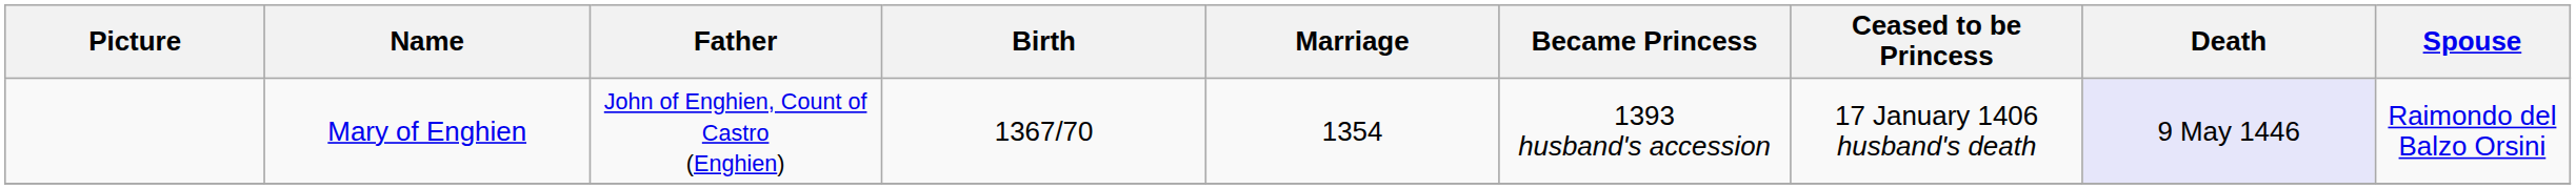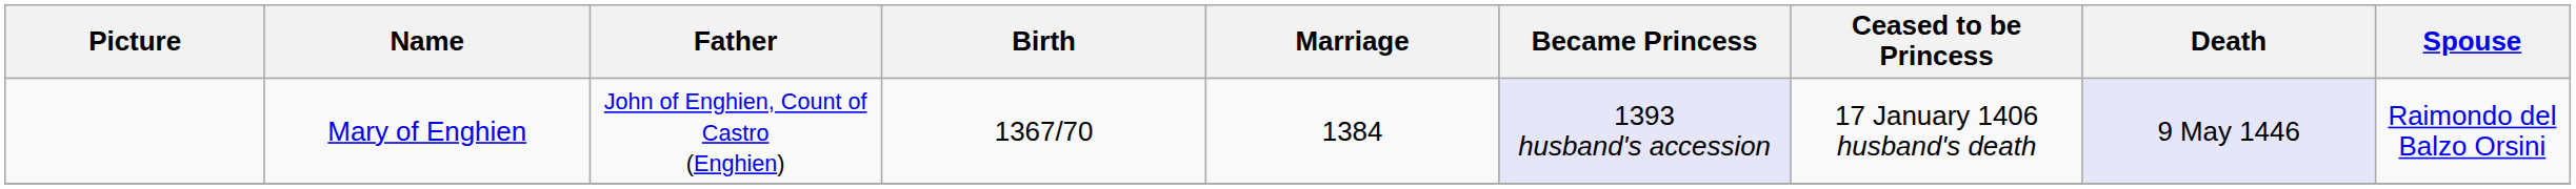 <table width=95% class="wikitable">
 <tr>
 <th width = "8%">Picture</th>
 <th width = "10%">Name</th>
 <th width = "9%">Father</th>
 <th width = "10%">Birth</th>
 <th width = "9%">Marriage</th>
 <th width = "9%">Became Princess</th>
 <th width = "9%">Ceased to be Princess</th>
 <th width = "9%">Death</th>
 <th width = "6%"><a href='#'>Spouse</a></th>
 </tr>
 <tr>
 <td align="center"></td>
 <td align="center"><a href='#'>Mary of Enghien</a></td>
 <td align="center"><small><a href='#'>John of Enghien, Count of Castro</a><br>(<a href='#'>Enghien</a>)</small></td>
 <td align="center">1367/70</td>
-<td align="center">1354</td>
-<td align="center">1393<br><em>husband's accession</em></td>
+<td align="center">1384</td>
+<td align="center" style="background: lavender;">1393<br><em>husband's accession</em></td>
 <td align="center">17 January 1406<br><em>husband's death</em></td>
 <td align="center" style="background: lavender;">9 May 1446</td>
 <td align="center"><a href='#'>Raimondo del Balzo Orsini</a></td>
 </tr>
 <tr>
 </tr>
 </table>
